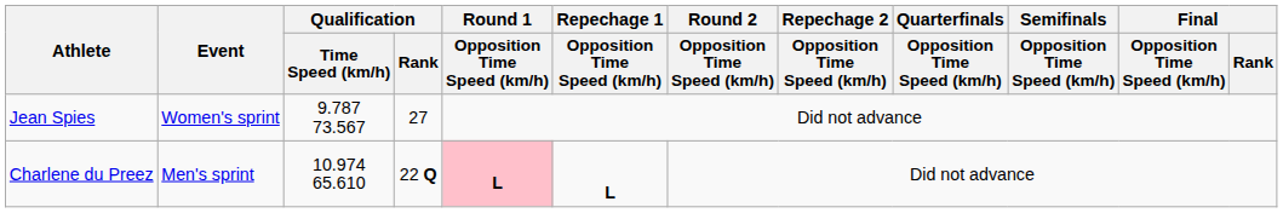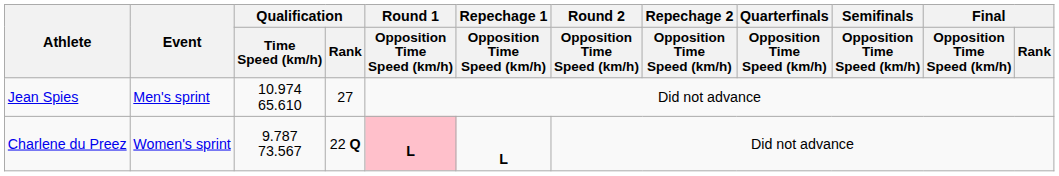 <table class="wikitable" style="font-size:90%">
 <tr>
 <th rowspan=2>Athlete</th>
 <th rowspan=2>Event</th>
 <th colspan=2>Qualification</th>
 <th>Round 1</th>
 <th>Repechage 1</th>
 <th>Round 2</th>
 <th>Repechage 2</th>
 <th>Quarterfinals</th>
 <th>Semifinals</th>
 <th colspan=2>Final</th>
 </tr>
 <tr style="font-size:95%">
 <th>Time<br>Speed (km/h)</th>
 <th>Rank</th>
 <th>Opposition<br>Time<br>Speed (km/h)</th>
 <th>Opposition<br>Time<br>Speed (km/h)</th>
 <th>Opposition<br>Time<br>Speed (km/h)</th>
 <th>Opposition<br>Time<br>Speed (km/h)</th>
 <th>Opposition<br>Time<br>Speed (km/h)</th>
 <th>Opposition<br>Time<br>Speed (km/h)</th>
 <th>Opposition<br>Time<br>Speed (km/h)</th>
 <th>Rank</th>
 </tr>
 <tr align=center>
 <td align=left><a href='#'>Jean Spies</a></td>
-<td align=left><a href='#'>Women's sprint</a></td>
-<td>9.787<br>73.567</td>
+<td align=left><a href='#'>Men's sprint</a></td>
+<td>10.974<br>65.610</td>
 <td>27</td>
 <td colspan="8">Did not advance</td>
 </tr>
 <tr align=center>
 <td align=left><a href='#'>Charlene du Preez</a></td>
-<td align=left><a href='#'>Men's sprint</a></td>
-<td>10.974<br>65.610</td>
+<td align=left><a href='#'>Women's sprint</a></td>
+<td>9.787<br>73.567</td>
 <td>22 <strong>Q</strong></td>
 <td style="background: pink;"><br><strong>L</strong></td>
 <td><br><br><strong>L</strong></td>
 <td colspan="6">Did not advance</td>
 </tr>
 </table>
